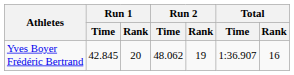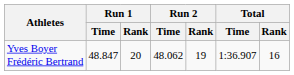 <table class="wikitable" border="1" style="font-size:90%">
 <tr>
 <th rowspan="2">Athletes</th>
 <th colspan="2">Run 1</th>
 <th colspan="2">Run 2</th>
 <th colspan="2">Total</th>
 </tr>
 <tr>
 <th>Time</th>
 <th>Rank</th>
 <th>Time</th>
 <th>Rank</th>
 <th>Time</th>
 <th>Rank</th>
 </tr>
 <tr>
 <td><a href='#'>Yves Boyer</a><br><a href='#'>Frédéric Bertrand</a></td>
-<td align="center">42.845</td>
+<td align="center">48.847</td>
 <td align="center">20</td>
 <td align="center">48.062</td>
 <td align="center">19</td>
 <td align="center">1:36.907</td>
 <td align="center">16</td>
 </tr>
 </table>
